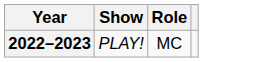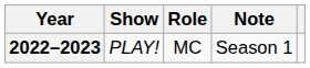 <table class="wikitable plainrowheaders" style="text-align: center;">
 <tr>
 <th scope="col">Year</th>
 <th scope="col">Show</th>
 <th scope="col">Role</th>
+<th scope="col">Note</th>
 <th scope="col" class="unsortable"></th>
 </tr>
 <tr>
 <th scope="row">2022–2023</th>
 <td><em>PLAY!</em></td>
 <td>MC</td>
+<td>Season 1</td>
 <td></td>
 </tr>
 </table>
